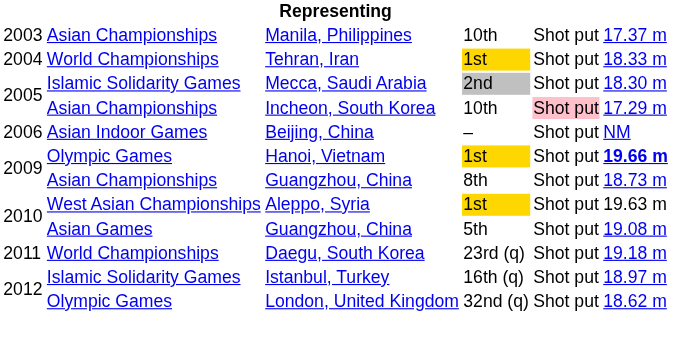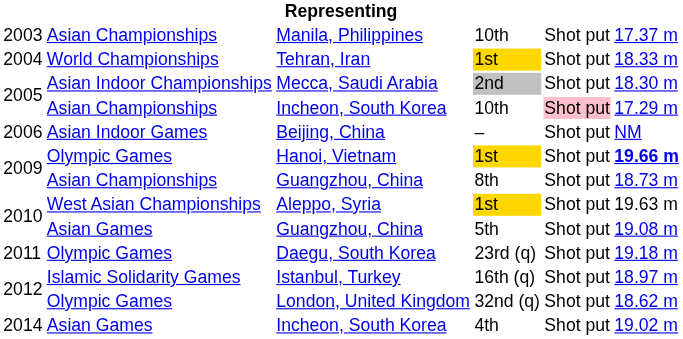 <table>
 <tr>
 <th colspan="6">Representing </th>
 </tr>
 <tr>
 <td>2003</td>
 <td><a href='#'>Asian Championships</a></td>
 <td><a href='#'>Manila, Philippines</a></td>
 <td>10th</td>
 <td>Shot put</td>
 <td><a href='#'>17.37 m</a></td>
 </tr>
 <tr>
 <td>2004</td>
 <td><a href='#'>World Championships</a></td>
 <td><a href='#'>Tehran, Iran</a></td>
 <td bgcolor=gold>1st</td>
 <td>Shot put</td>
 <td><a href='#'>18.33 m</a></td>
 </tr>
 <tr>
 <td rowspan=2>2005</td>
-<td><a href='#'>Islamic Solidarity Games</a></td>
+<td><a href='#'>Asian Indoor Championships</a></td>
 <td><a href='#'>Mecca, Saudi Arabia</a></td>
 <td bgcolor=silver>2nd</td>
 <td>Shot put</td>
 <td><a href='#'>18.30 m</a></td>
 </tr>
 <tr>
 <td><a href='#'>Asian Championships</a></td>
 <td><a href='#'>Incheon, South Korea</a></td>
 <td>10th</td>
 <td style="background: pink;">Shot put</td>
 <td><a href='#'>17.29 m</a></td>
 </tr>
 <tr>
 <td>2006</td>
 <td><a href='#'>Asian Indoor Games</a></td>
 <td><a href='#'>Beijing, China</a></td>
 <td>–</td>
 <td>Shot put</td>
 <td><a href='#'>NM</a></td>
 </tr>
 <tr>
 <td rowspan=2>2009</td>
 <td><a href='#'>Olympic Games</a></td>
 <td><a href='#'>Hanoi, Vietnam</a></td>
 <td bgcolor=gold>1st</td>
 <td>Shot put</td>
 <td><strong><a href='#'>19.66 m</a></strong></td>
 </tr>
 <tr>
 <td><a href='#'>Asian Championships</a></td>
 <td><a href='#'>Guangzhou, China</a></td>
 <td>8th</td>
 <td>Shot put</td>
 <td><a href='#'>18.73 m</a></td>
 </tr>
 <tr>
 <td rowspan=2>2010</td>
 <td><a href='#'>West Asian Championships</a></td>
 <td><a href='#'>Aleppo, Syria</a></td>
 <td bgcolor=gold>1st</td>
 <td>Shot put</td>
 <td>19.63 m</td>
 </tr>
 <tr>
 <td><a href='#'>Asian Games</a></td>
 <td><a href='#'>Guangzhou, China</a></td>
 <td>5th</td>
 <td>Shot put</td>
 <td><a href='#'>19.08 m</a></td>
 </tr>
 <tr>
 <td>2011</td>
-<td><a href='#'>World Championships</a></td>
+<td><a href='#'>Olympic Games</a></td>
 <td><a href='#'>Daegu, South Korea</a></td>
 <td>23rd (q)</td>
 <td>Shot put</td>
 <td><a href='#'>19.18 m</a></td>
 </tr>
 <tr>
 <td rowspan=2>2012</td>
 <td><a href='#'>Islamic Solidarity Games</a></td>
 <td><a href='#'>Istanbul, Turkey</a></td>
 <td>16th (q)</td>
 <td>Shot put</td>
 <td><a href='#'>18.97 m</a></td>
 </tr>
 <tr>
 <td><a href='#'>Olympic Games</a></td>
 <td><a href='#'>London, United Kingdom</a></td>
 <td>32nd (q)</td>
 <td>Shot put</td>
 <td><a href='#'>18.62 m</a></td>
 </tr>
+<tr>
+<td>2014</td>
+<td><a href='#'>Asian Games</a></td>
+<td><a href='#'>Incheon, South Korea</a></td>
+<td>4th</td>
+<td>Shot put</td>
+<td><a href='#'>19.02 m</a></td>
+</tr>
 </table>
